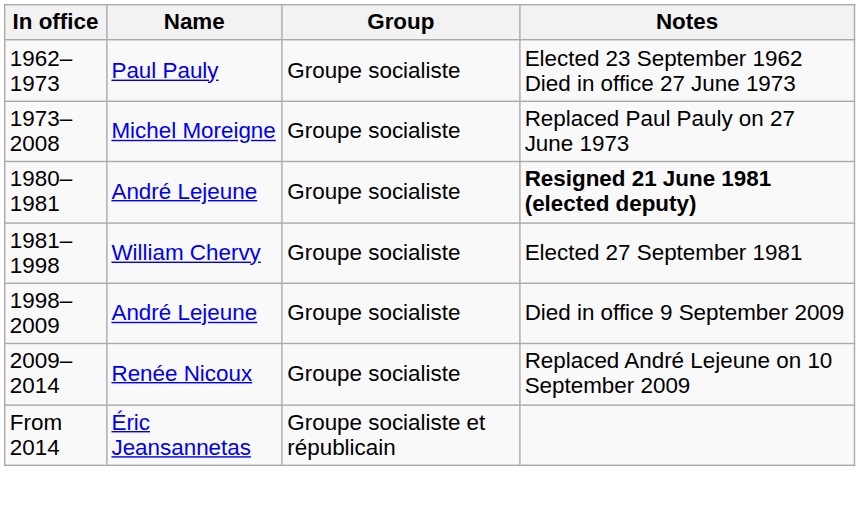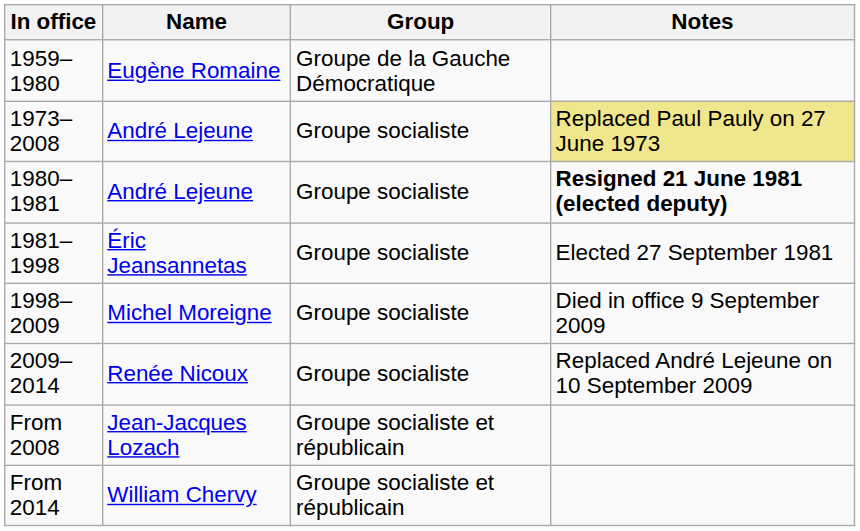 <table class="wikitable sortable">
 <tr>
 <th>In office</th>
 <th>Name</th>
 <th>Group</th>
 <th>Notes</th>
 </tr>
 <tr>
-<td>1962–1973</td>
-<td><a href='#'>Paul Pauly</a></td>
-<td>Groupe socialiste</td>
-<td>Elected 23 September 1962<br>Died in office 27 June 1973</td>
+<td>1959–1980</td>
+<td><a href='#'>Eugène Romaine</a></td>
+<td>Groupe de la Gauche Démocratique</td>
+<td></td>
 </tr>
 <tr>
 <td>1973–2008</td>
-<td><a href='#'>Michel Moreigne</a></td>
+<td><a href='#'>André Lejeune</a></td>
 <td>Groupe socialiste</td>
-<td>Replaced Paul Pauly on 27 June 1973</td>
+<td style="background: khaki;">Replaced Paul Pauly on 27 June 1973</td>
 </tr>
 <tr>
 <td>1980–1981</td>
 <td><a href='#'>André Lejeune</a></td>
 <td>Groupe socialiste</td>
 <td><strong>Resigned 21 June 1981 (elected deputy)</strong></td>
 </tr>
 <tr>
 <td>1981–1998</td>
-<td><a href='#'>William Chervy</a></td>
+<td><a href='#'>Éric Jeansannetas</a></td>
 <td>Groupe socialiste</td>
 <td>Elected 27 September 1981</td>
 </tr>
 <tr>
 <td>1998–2009</td>
-<td><a href='#'>André Lejeune</a></td>
+<td><a href='#'>Michel Moreigne</a></td>
 <td>Groupe socialiste</td>
 <td>Died in office 9 September 2009</td>
 </tr>
 <tr>
 <td>2009–2014</td>
 <td><a href='#'>Renée Nicoux</a></td>
 <td>Groupe socialiste</td>
 <td>Replaced André Lejeune on 10 September 2009</td>
 </tr>
 <tr>
+<td>From 2008</td>
+<td><a href='#'>Jean-Jacques Lozach</a></td>
+<td>Groupe socialiste et républicain</td>
+<td></td>
+</tr>
+<tr>
 <td>From  2014</td>
-<td><a href='#'>Éric Jeansannetas</a></td>
+<td><a href='#'>William Chervy</a></td>
 <td>Groupe socialiste et républicain</td>
 <td></td>
 </tr>
 </table>
